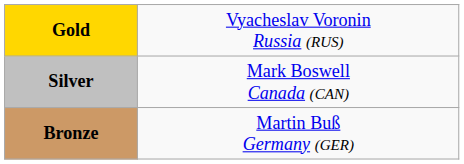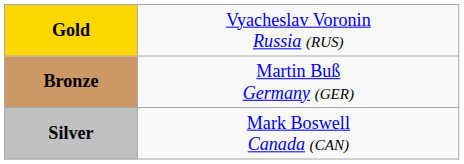 <table class="wikitable" style=" text-align:center; font-size:110%;" width="35%">
 <tr>
 <td bgcolor="gold"><strong>Gold</strong></td>
 <td> <a href='#'>Vyacheslav Voronin</a><br><em><a href='#'>Russia</a> <small>(RUS)</small></em></td>
 </tr>
 <tr>
+<td bgcolor="CC9966"><strong>Bronze</strong></td>
+<td> <a href='#'>Martin Buß</a><br><em><a href='#'>Germany</a> <small>(GER)</small></em></td>
+</tr>
+<tr>
 <td bgcolor="silver"><strong>Silver</strong></td>
 <td> <a href='#'>Mark Boswell</a><br><em><a href='#'>Canada</a> <small>(CAN)</small></em></td>
 </tr>
-<tr>
-<td bgcolor="CC9966"><strong>Bronze</strong></td>
-<td> <a href='#'>Martin Buß</a><br><em><a href='#'>Germany</a> <small>(GER)</small></em></td>
-</tr>
 </table>
